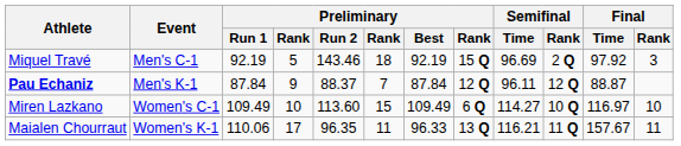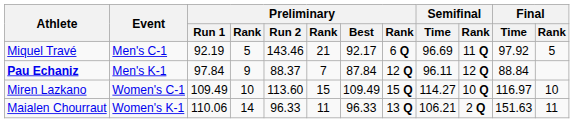 <table class="wikitable" style="font-size:90%">
 <tr>
 <th rowspan=2>Athlete</th>
 <th rowspan=2>Event</th>
 <th colspan=6>Preliminary</th>
 <th colspan=2>Semifinal</th>
 <th colspan=2>Final</th>
 </tr>
 <tr style="font-size:95%">
 <th>Run 1</th>
 <th>Rank</th>
 <th>Run 2</th>
 <th>Rank</th>
 <th>Best</th>
 <th>Rank</th>
 <th>Time</th>
 <th>Rank</th>
 <th>Time</th>
 <th>Rank</th>
 </tr>
 <tr align=center>
 <td align=left><a href='#'>Miquel Travé</a></td>
 <td align=left><a href='#'>Men's C-1</a></td>
 <td>92.19</td>
 <td>5</td>
 <td>143.46</td>
-<td>18</td>
-<td>92.19</td>
-<td>15 <strong>Q</strong></td>
+<td>21</td>
+<td>92.17</td>
+<td>6 <strong>Q</strong></td>
 <td>96.69</td>
-<td>2 <strong>Q</strong></td>
+<td>11 <strong>Q</strong></td>
 <td>97.92</td>
-<td>3</td>
+<td>5</td>
 </tr>
 <tr align=center>
 <td align=left><strong><a href='#'>Pau Echaniz</a></strong></td>
 <td align=left><a href='#'>Men's K-1</a></td>
-<td>87.84</td>
+<td>97.84</td>
 <td>9</td>
 <td>88.37</td>
 <td>7</td>
 <td>87.84</td>
 <td>12 <strong>Q</strong></td>
 <td>96.11</td>
 <td>12 <strong>Q</strong></td>
-<td>88.87</td>
+<td>88.84</td>
 <td></td>
 </tr>
 <tr align=center>
 <td align=left><a href='#'>Miren Lazkano</a></td>
 <td align=left><a href='#'>Women's C-1</a></td>
 <td>109.49</td>
 <td>10</td>
 <td>113.60</td>
 <td>15</td>
 <td>109.49</td>
-<td>6 <strong>Q</strong></td>
+<td>15 <strong>Q</strong></td>
 <td>114.27</td>
 <td>10 <strong>Q</strong></td>
 <td>116.97</td>
 <td>10</td>
 </tr>
 <tr align=center>
 <td align=left><a href='#'>Maialen Chourraut</a></td>
 <td align=left><a href='#'>Women's K-1</a></td>
 <td>110.06</td>
-<td>17</td>
-<td>96.35</td>
+<td>14</td>
+<td>96.33</td>
 <td>11</td>
 <td>96.33</td>
 <td>13 <strong>Q</strong></td>
-<td>116.21</td>
-<td>11 <strong>Q</strong></td>
-<td>157.67</td>
+<td>106.21</td>
+<td>2 <strong>Q</strong></td>
+<td>151.63</td>
 <td>11</td>
 </tr>
 </table>
